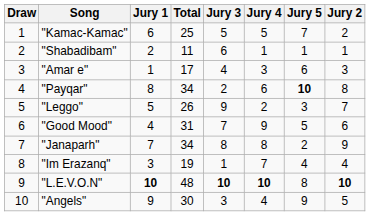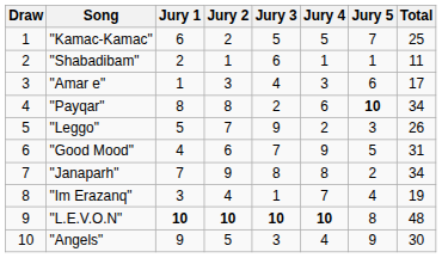 <table class="wikitable collapsible" style="margin: 1em auto 1em auto; text-align:center;">
 <tr>
 <th>Draw</th>
 <th>Song</th>
 <th>Jury 1</th>
-<th>Total</th>
+<th>Jury 2</th>
 <th>Jury 3</th>
 <th>Jury 4</th>
 <th>Jury 5</th>
-<th>Jury 2</th>
+<th>Total</th>
 </tr>
 <tr>
 <td>1</td>
 <td align=left>"Kamac-Kamac"</td>
 <td>6</td>
-<td>25</td>
+<td>2</td>
 <td>5</td>
 <td>5</td>
 <td>7</td>
-<td>2</td>
+<td>25</td>
 </tr>
 <tr>
 <td>2</td>
 <td align=left>"Shabadibam"</td>
 <td>2</td>
-<td>11</td>
+<td>1</td>
 <td>6</td>
 <td>1</td>
 <td>1</td>
-<td>1</td>
+<td>11</td>
 </tr>
 <tr>
 <td>3</td>
 <td align=left>"Amar e"</td>
 <td>1</td>
-<td>17</td>
+<td>3</td>
 <td>4</td>
 <td>3</td>
 <td>6</td>
-<td>3</td>
+<td>17</td>
 </tr>
 <tr>
 <td>4</td>
 <td align=left>"Payqar"</td>
 <td>8</td>
-<td>34</td>
+<td>8</td>
 <td>2</td>
 <td>6</td>
 <td><strong>10</strong></td>
-<td>8</td>
+<td>34</td>
 </tr>
 <tr>
 <td>5</td>
 <td align=left>"Leggo"</td>
 <td>5</td>
-<td>26</td>
+<td>7</td>
 <td>9</td>
 <td>2</td>
 <td>3</td>
-<td>7</td>
+<td>26</td>
 </tr>
 <tr>
 <td>6</td>
 <td align=left>"Good Mood"</td>
 <td>4</td>
-<td>31</td>
+<td>6</td>
 <td>7</td>
 <td>9</td>
 <td>5</td>
-<td>6</td>
+<td>31</td>
 </tr>
 <tr>
 <td>7</td>
 <td align=left>"Janaparh"</td>
 <td>7</td>
-<td>34</td>
+<td>9</td>
 <td>8</td>
 <td>8</td>
 <td>2</td>
-<td>9</td>
+<td>34</td>
 </tr>
 <tr>
 <td>8</td>
 <td align=left>"Im Erazanq"</td>
 <td>3</td>
-<td>19</td>
+<td>4</td>
 <td>1</td>
 <td>7</td>
 <td>4</td>
-<td>4</td>
+<td>19</td>
 </tr>
 <tr>
 <td>9</td>
 <td align=left>"L.E.V.O.N"</td>
 <td><strong>10</strong></td>
-<td>48</td>
+<td><strong>10</strong></td>
 <td><strong>10</strong></td>
 <td><strong>10</strong></td>
 <td>8</td>
-<td><strong>10</strong></td>
+<td>48</td>
 </tr>
 <tr>
 <td>10</td>
 <td align=left>"Angels"</td>
 <td>9</td>
-<td>30</td>
+<td>5</td>
 <td>3</td>
 <td>4</td>
 <td>9</td>
-<td>5</td>
+<td>30</td>
 </tr>
 </table>
